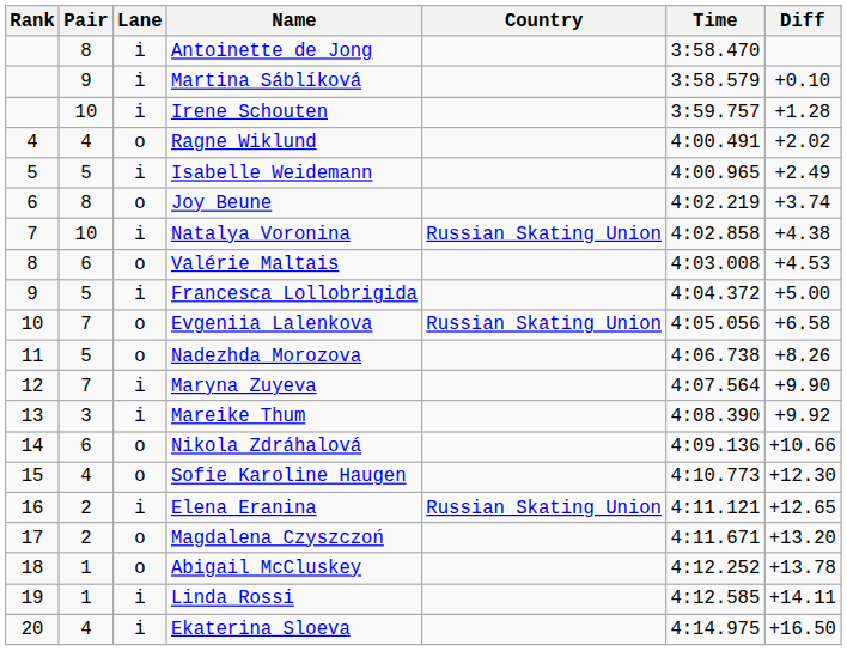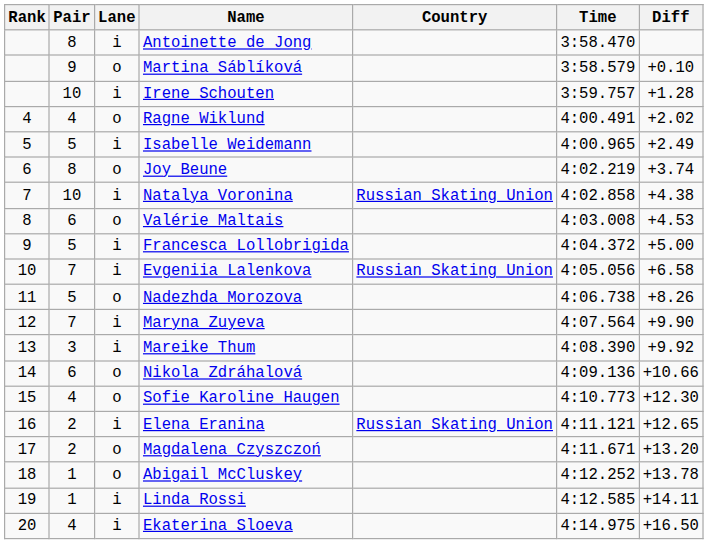 <table class="wikitable sortable" style="text-align:center">
 <tr>
 <th>Rank</th>
 <th>Pair</th>
 <th>Lane</th>
 <th>Name</th>
 <th>Country</th>
 <th>Time</th>
 <th>Diff</th>
 </tr>
 <tr>
 <td></td>
 <td>8</td>
 <td>i</td>
 <td align=left><a href='#'>Antoinette de Jong</a></td>
 <td align=left></td>
 <td>3:58.470</td>
 <td></td>
 </tr>
 <tr>
 <td></td>
 <td>9</td>
-<td>i</td>
+<td>o</td>
 <td align=left><a href='#'>Martina Sáblíková</a></td>
 <td align=left></td>
 <td>3:58.579</td>
 <td>+0.10</td>
 </tr>
 <tr>
 <td></td>
 <td>10</td>
 <td>i</td>
 <td align=left><a href='#'>Irene Schouten</a></td>
 <td align=left></td>
 <td>3:59.757</td>
 <td>+1.28</td>
 </tr>
 <tr>
 <td>4</td>
 <td>4</td>
 <td>o</td>
 <td align=left><a href='#'>Ragne Wiklund</a></td>
 <td align=left></td>
 <td>4:00.491</td>
 <td>+2.02</td>
 </tr>
 <tr>
 <td>5</td>
 <td>5</td>
 <td>i</td>
 <td align=left><a href='#'>Isabelle Weidemann</a></td>
 <td align=left></td>
 <td>4:00.965</td>
 <td>+2.49</td>
 </tr>
 <tr>
 <td>6</td>
 <td>8</td>
 <td>o</td>
 <td align=left><a href='#'>Joy Beune</a></td>
 <td align=left></td>
 <td>4:02.219</td>
 <td>+3.74</td>
 </tr>
 <tr>
 <td>7</td>
 <td>10</td>
 <td>i</td>
 <td align=left><a href='#'>Natalya Voronina</a></td>
 <td align=left><a href='#'>Russian Skating Union</a></td>
 <td>4:02.858</td>
 <td>+4.38</td>
 </tr>
 <tr>
 <td>8</td>
 <td>6</td>
 <td>o</td>
 <td align=left><a href='#'>Valérie Maltais</a></td>
 <td align=left></td>
 <td>4:03.008</td>
 <td>+4.53</td>
 </tr>
 <tr>
 <td>9</td>
 <td>5</td>
 <td>i</td>
 <td align=left><a href='#'>Francesca Lollobrigida</a></td>
 <td align=left></td>
 <td>4:04.372</td>
 <td>+5.00</td>
 </tr>
 <tr>
 <td>10</td>
 <td>7</td>
-<td>o</td>
+<td>i</td>
 <td align=left><a href='#'>Evgeniia Lalenkova</a></td>
 <td align=left><a href='#'>Russian Skating Union</a></td>
 <td>4:05.056</td>
 <td>+6.58</td>
 </tr>
 <tr>
 <td>11</td>
 <td>5</td>
 <td>o</td>
 <td align=left><a href='#'>Nadezhda Morozova</a></td>
 <td align=left></td>
 <td>4:06.738</td>
 <td>+8.26</td>
 </tr>
 <tr>
 <td>12</td>
 <td>7</td>
 <td>i</td>
 <td align=left><a href='#'>Maryna Zuyeva</a></td>
 <td align=left></td>
 <td>4:07.564</td>
 <td>+9.90</td>
 </tr>
 <tr>
 <td>13</td>
 <td>3</td>
 <td>i</td>
 <td align=left><a href='#'>Mareike Thum</a></td>
 <td align=left></td>
 <td>4:08.390</td>
 <td>+9.92</td>
 </tr>
 <tr>
 <td>14</td>
 <td>6</td>
 <td>o</td>
 <td align=left><a href='#'>Nikola Zdráhalová</a></td>
 <td align=left></td>
 <td>4:09.136</td>
 <td>+10.66</td>
 </tr>
 <tr>
 <td>15</td>
 <td>4</td>
 <td>o</td>
 <td align=left><a href='#'>Sofie Karoline Haugen</a></td>
 <td align=left></td>
 <td>4:10.773</td>
 <td>+12.30</td>
 </tr>
 <tr>
 <td>16</td>
 <td>2</td>
 <td>i</td>
 <td align=left><a href='#'>Elena Eranina</a></td>
 <td align=left><a href='#'>Russian Skating Union</a></td>
 <td>4:11.121</td>
 <td>+12.65</td>
 </tr>
 <tr>
 <td>17</td>
 <td>2</td>
 <td>o</td>
 <td align=left><a href='#'>Magdalena Czyszczoń</a></td>
 <td align=left></td>
 <td>4:11.671</td>
 <td>+13.20</td>
 </tr>
 <tr>
 <td>18</td>
 <td>1</td>
 <td>o</td>
 <td align=left><a href='#'>Abigail McCluskey</a></td>
 <td align=left></td>
 <td>4:12.252</td>
 <td>+13.78</td>
 </tr>
 <tr>
 <td>19</td>
 <td>1</td>
 <td>i</td>
 <td align=left><a href='#'>Linda Rossi</a></td>
 <td align=left></td>
 <td>4:12.585</td>
 <td>+14.11</td>
 </tr>
 <tr>
 <td>20</td>
 <td>4</td>
 <td>i</td>
 <td align=left><a href='#'>Ekaterina Sloeva</a></td>
 <td align=left></td>
 <td>4:14.975</td>
 <td>+16.50</td>
 </tr>
 </table>
